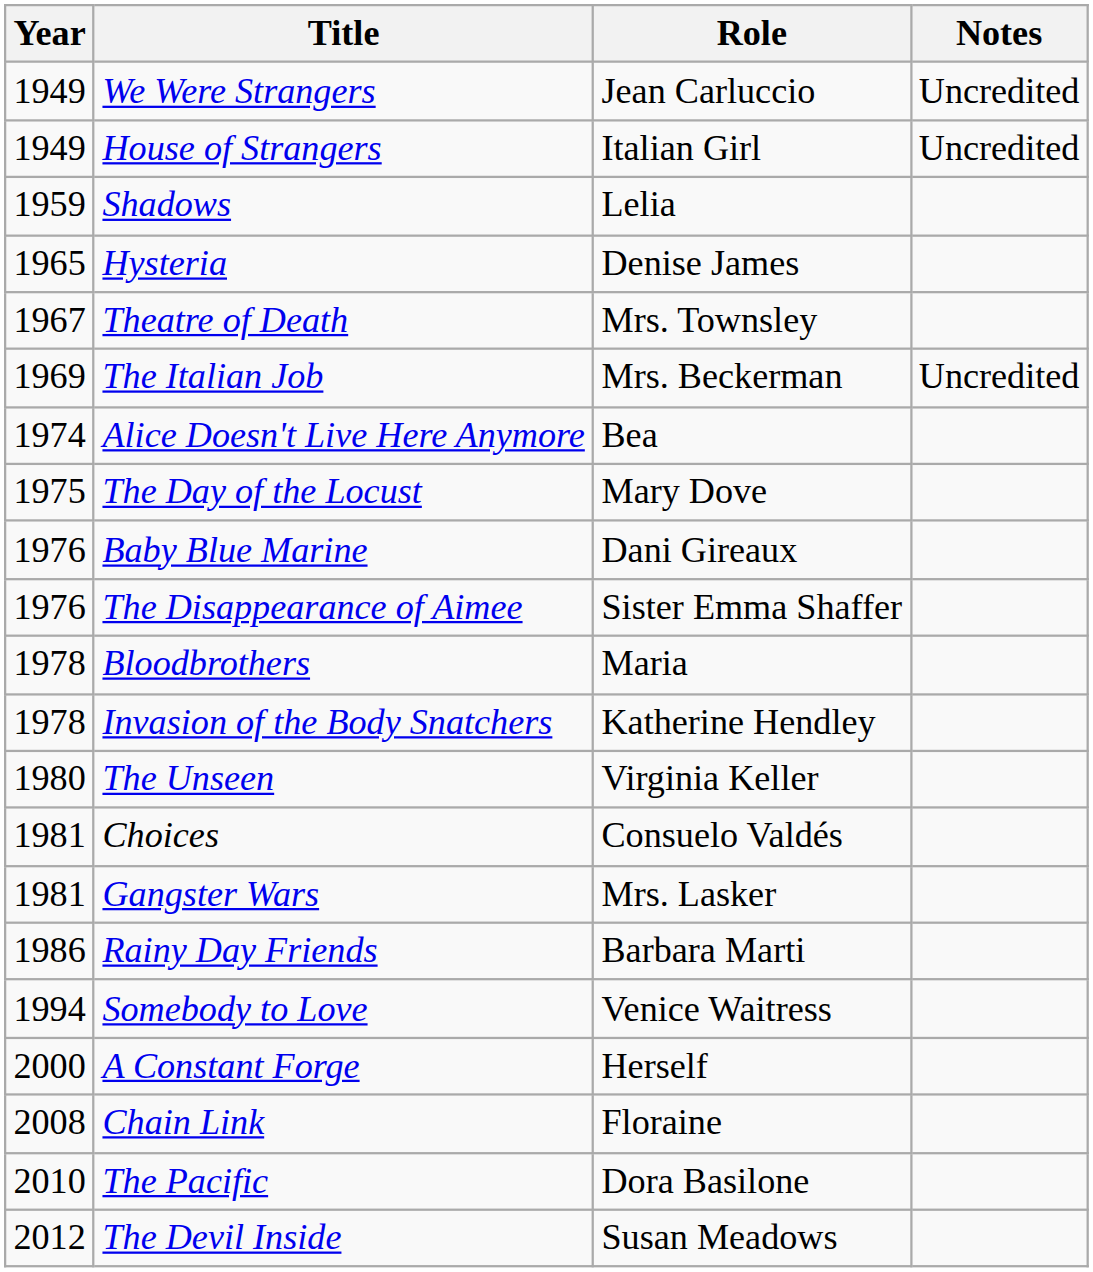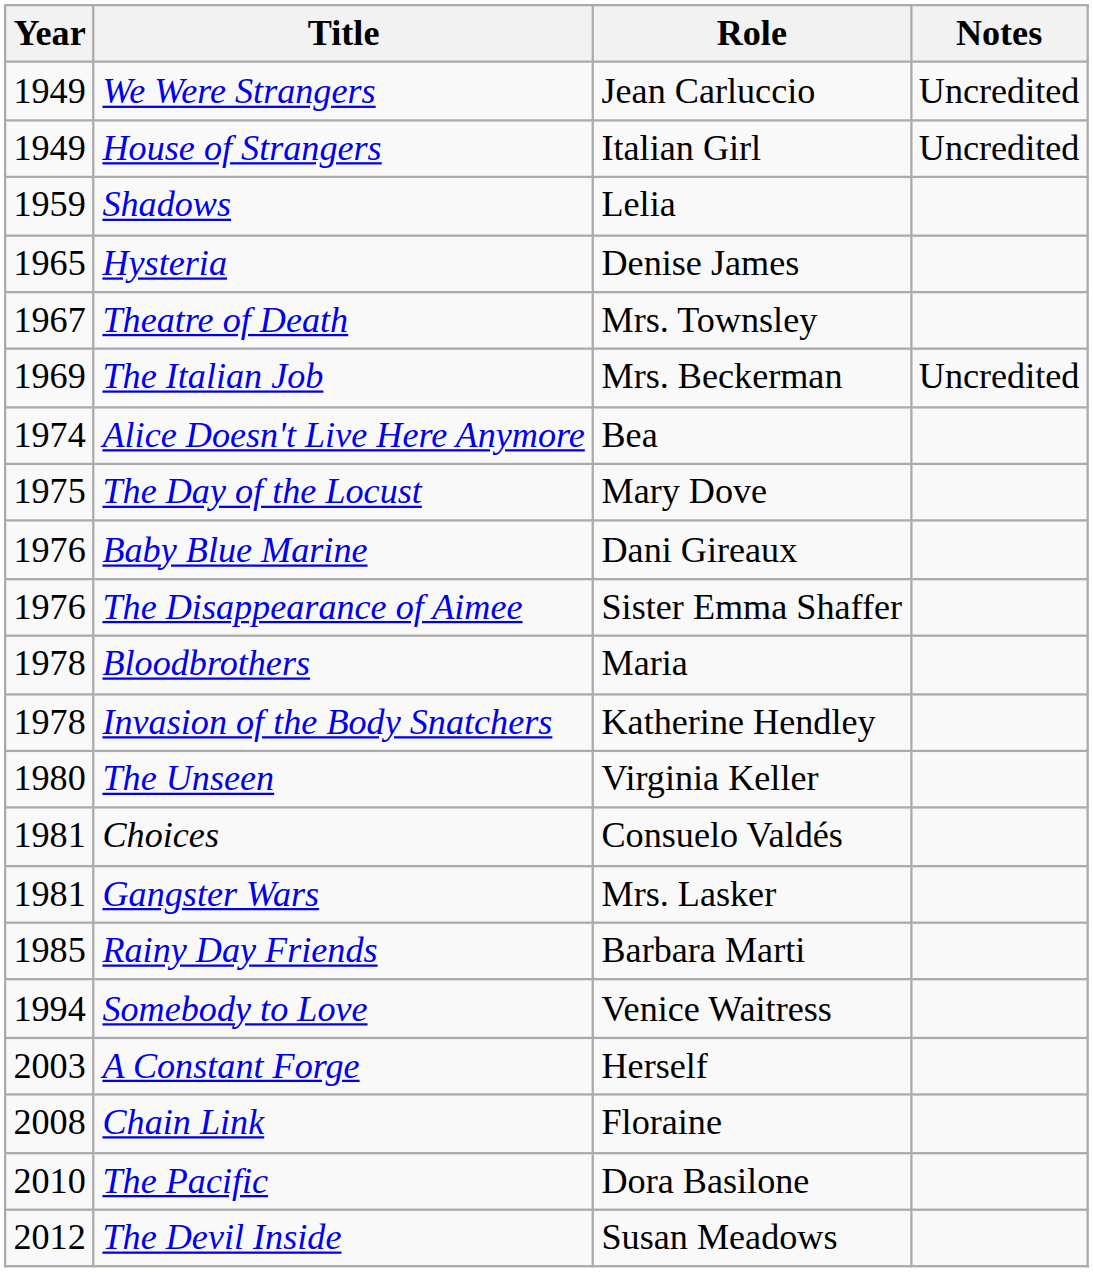 <table class="wikitable" border="1">
 <tr>
 <th>Year</th>
 <th>Title</th>
 <th>Role</th>
 <th>Notes</th>
 </tr>
 <tr>
 <td>1949</td>
 <td><em><a href='#'>We Were Strangers</a></em></td>
 <td>Jean Carluccio</td>
 <td>Uncredited</td>
 </tr>
 <tr>
 <td>1949</td>
 <td><em><a href='#'>House of Strangers</a></em></td>
 <td>Italian Girl</td>
 <td>Uncredited</td>
 </tr>
 <tr>
 <td>1959</td>
 <td><em><a href='#'>Shadows</a></em></td>
 <td>Lelia</td>
 <td></td>
 </tr>
 <tr>
 <td>1965</td>
 <td><em><a href='#'>Hysteria</a></em></td>
 <td>Denise James</td>
 <td></td>
 </tr>
 <tr>
 <td>1967</td>
 <td><em><a href='#'>Theatre of Death</a></em></td>
 <td>Mrs. Townsley</td>
 <td></td>
 </tr>
 <tr>
 <td>1969</td>
 <td><em><a href='#'>The Italian Job</a></em></td>
 <td>Mrs. Beckerman</td>
 <td>Uncredited</td>
 </tr>
 <tr>
 <td>1974</td>
 <td><em><a href='#'>Alice Doesn't Live Here Anymore</a></em></td>
 <td>Bea</td>
 <td></td>
 </tr>
 <tr>
 <td>1975</td>
 <td><em><a href='#'>The Day of the Locust</a></em></td>
 <td>Mary Dove</td>
 <td></td>
 </tr>
 <tr>
 <td>1976</td>
 <td><em><a href='#'>Baby Blue Marine</a></em></td>
 <td>Dani Gireaux</td>
 <td></td>
 </tr>
 <tr>
 <td>1976</td>
 <td><em><a href='#'>The Disappearance of Aimee</a></em></td>
 <td>Sister Emma Shaffer</td>
 <td></td>
 </tr>
 <tr>
 <td>1978</td>
 <td><em><a href='#'>Bloodbrothers</a></em></td>
 <td>Maria</td>
 <td></td>
 </tr>
 <tr>
 <td>1978</td>
 <td><em><a href='#'>Invasion of the Body Snatchers</a></em></td>
 <td>Katherine Hendley</td>
 <td></td>
 </tr>
 <tr>
 <td>1980</td>
 <td><em><a href='#'>The Unseen</a></em></td>
 <td>Virginia Keller</td>
 <td></td>
 </tr>
 <tr>
 <td>1981</td>
 <td><em>Choices</em></td>
 <td>Consuelo Valdés</td>
 <td></td>
 </tr>
 <tr>
 <td>1981</td>
 <td><em><a href='#'>Gangster Wars</a></em></td>
 <td>Mrs. Lasker</td>
 <td></td>
 </tr>
 <tr>
-<td>1986</td>
+<td>1985</td>
 <td><em><a href='#'>Rainy Day Friends</a></em></td>
 <td>Barbara Marti</td>
 <td></td>
 </tr>
 <tr>
 <td>1994</td>
 <td><em><a href='#'>Somebody to Love</a></em></td>
 <td>Venice Waitress</td>
 <td></td>
 </tr>
 <tr>
-<td>2000</td>
+<td>2003</td>
 <td><em><a href='#'>A Constant Forge</a></em></td>
 <td>Herself</td>
 <td></td>
 </tr>
 <tr>
 <td>2008</td>
 <td><em><a href='#'>Chain Link</a></em></td>
 <td>Floraine</td>
 <td></td>
 </tr>
 <tr>
 <td>2010</td>
 <td><em><a href='#'>The Pacific</a></em></td>
 <td>Dora Basilone</td>
 <td></td>
 </tr>
 <tr>
 <td>2012</td>
 <td><em><a href='#'>The Devil Inside</a></em></td>
 <td>Susan Meadows</td>
 <td></td>
 </tr>
 </table>
